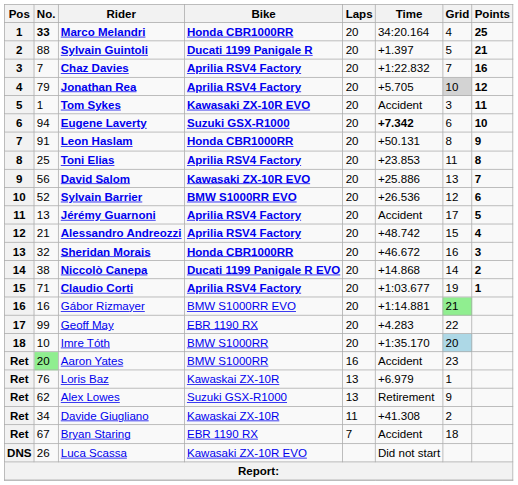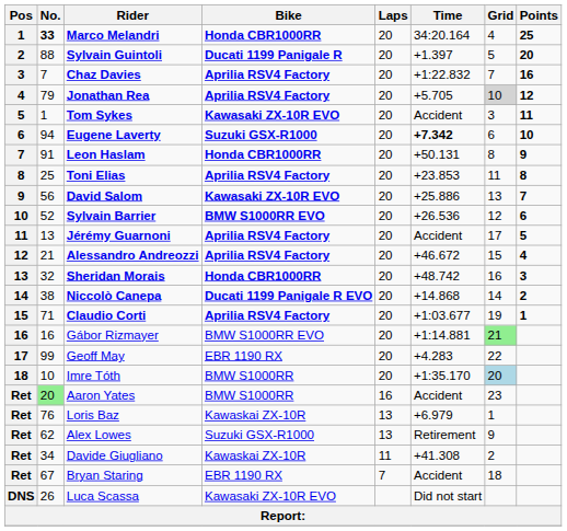 <table class="wikitable" style="font-size: 95%;">
 <tr>
 <th>Pos</th>
 <th>No.</th>
 <th>Rider</th>
 <th>Bike</th>
 <th>Laps</th>
 <th>Time</th>
 <th>Grid</th>
 <th>Points</th>
 </tr>
 <tr>
 <th>1</th>
 <td><strong>33</strong></td>
 <td> <strong><a href='#'>Marco Melandri</a></strong></td>
 <td><strong><a href='#'>Honda CBR1000RR</a></strong></td>
 <td>20</td>
 <td>34:20.164</td>
 <td>4</td>
 <td><strong>25</strong></td>
 </tr>
 <tr>
 <th>2</th>
 <td>88</td>
 <td> <strong><a href='#'>Sylvain Guintoli</a></strong></td>
 <td><strong><a href='#'>Ducati 1199 Panigale R</a></strong></td>
 <td>20</td>
 <td>+1.397</td>
 <td>5</td>
-<td><strong>21</strong></td>
+<td><strong>20</strong></td>
 </tr>
 <tr>
 <th>3</th>
 <td>7</td>
 <td> <strong><a href='#'>Chaz Davies</a></strong></td>
 <td><strong><a href='#'>Aprilia RSV4 Factory</a></strong></td>
 <td>20</td>
 <td>+1:22.832</td>
 <td>7</td>
 <td><strong>16</strong></td>
 </tr>
 <tr>
 <th>4</th>
 <td>79</td>
 <td> <strong><a href='#'>Jonathan Rea</a></strong></td>
 <td><strong><a href='#'>Aprilia RSV4 Factory</a></strong></td>
 <td>20</td>
 <td>+5.705</td>
 <td style="background: lightgrey;">10</td>
 <td><strong>12</strong></td>
 </tr>
 <tr>
 <th>5</th>
 <td>1</td>
 <td> <strong><a href='#'>Tom Sykes</a></strong></td>
 <td><strong><a href='#'>Kawasaki ZX-10R EVO</a></strong></td>
 <td>20</td>
 <td>Accident</td>
 <td>3</td>
 <td><strong>11</strong></td>
 </tr>
 <tr>
 <th>6</th>
 <td>94</td>
 <td> <strong><a href='#'>Eugene Laverty</a></strong></td>
 <td><strong><a href='#'>Suzuki GSX-R1000</a></strong></td>
 <td>20</td>
 <td><strong>+7.342</strong></td>
 <td>6</td>
 <td><strong>10</strong></td>
 </tr>
 <tr>
 <th>7</th>
 <td>91</td>
 <td> <strong><a href='#'>Leon Haslam</a></strong></td>
 <td><strong><a href='#'>Honda CBR1000RR</a></strong></td>
 <td>20</td>
 <td>+50.131</td>
 <td>8</td>
 <td><strong>9</strong></td>
 </tr>
 <tr>
 <th>8</th>
 <td>25</td>
 <td> <strong><a href='#'>Toni Elias</a></strong></td>
 <td><strong><a href='#'>Aprilia RSV4 Factory</a></strong></td>
 <td>20</td>
 <td>+23.853</td>
 <td>11</td>
 <td><strong>8</strong></td>
 </tr>
 <tr>
 <th>9</th>
 <td>56</td>
 <td> <strong><a href='#'>David Salom</a></strong></td>
 <td><strong><a href='#'>Kawasaki ZX-10R EVO</a></strong></td>
 <td>20</td>
 <td>+25.886</td>
 <td>13</td>
 <td><strong>7</strong></td>
 </tr>
 <tr>
 <th>10</th>
 <td>52</td>
 <td> <strong><a href='#'>Sylvain Barrier</a></strong></td>
 <td><strong><a href='#'>BMW S1000RR EVO</a></strong></td>
 <td>20</td>
 <td>+26.536</td>
 <td>12</td>
 <td><strong>6</strong></td>
 </tr>
 <tr>
 <th>11</th>
 <td>13</td>
 <td> <strong><a href='#'>Jérémy Guarnoni</a></strong></td>
 <td><strong><a href='#'>Aprilia RSV4 Factory</a></strong></td>
 <td>20</td>
 <td>Accident</td>
 <td>17</td>
 <td><strong>5</strong></td>
 </tr>
 <tr>
 <th>12</th>
 <td>21</td>
 <td> <strong><a href='#'>Alessandro Andreozzi</a></strong></td>
 <td><strong><a href='#'>Aprilia RSV4 Factory</a></strong></td>
 <td>20</td>
-<td>+48.742</td>
+<td>+46.672</td>
 <td>15</td>
 <td><strong>4</strong></td>
 </tr>
 <tr>
 <th>13</th>
 <td>32</td>
 <td> <strong><a href='#'>Sheridan Morais</a></strong></td>
 <td><strong><a href='#'>Honda CBR1000RR</a></strong></td>
 <td>20</td>
-<td>+46.672</td>
+<td>+48.742</td>
 <td>16</td>
 <td><strong>3</strong></td>
 </tr>
 <tr>
 <th>14</th>
 <td>38</td>
 <td> <strong><a href='#'>Niccolò Canepa</a></strong></td>
 <td><strong><a href='#'>Ducati 1199 Panigale R EVO</a></strong></td>
 <td>20</td>
 <td>+14.868</td>
 <td>14</td>
 <td><strong>2</strong></td>
 </tr>
 <tr>
 <th>15</th>
 <td>71</td>
 <td> <strong><a href='#'>Claudio Corti</a></strong></td>
 <td><strong><a href='#'>Aprilia RSV4 Factory</a></strong></td>
 <td>20</td>
 <td>+1:03.677</td>
 <td>19</td>
 <td><strong>1</strong></td>
 </tr>
 <tr>
 <th>16</th>
 <td>16</td>
 <td> <a href='#'>Gábor Rizmayer</a></td>
 <td><a href='#'>BMW S1000RR EVO</a></td>
 <td>20</td>
 <td>+1:14.881</td>
 <td style="background: lightgreen;">21</td>
 <td></td>
 </tr>
 <tr>
 <th>17</th>
 <td>99</td>
 <td> <a href='#'>Geoff May</a></td>
 <td><a href='#'>EBR 1190 RX</a></td>
 <td>20</td>
 <td>+4.283</td>
 <td>22</td>
 <td></td>
 </tr>
 <tr>
 <th>18</th>
 <td>10</td>
 <td> <a href='#'>Imre Tóth</a></td>
 <td><a href='#'>BMW S1000RR</a></td>
 <td>20</td>
 <td>+1:35.170</td>
 <td style="background: lightblue;">20</td>
 <td></td>
 </tr>
 <tr>
 <th>Ret</th>
 <td style="background: lightgreen;">20</td>
 <td> <a href='#'>Aaron Yates</a></td>
 <td><a href='#'>BMW S1000RR</a></td>
 <td>16</td>
 <td>Accident</td>
 <td>23</td>
 <td></td>
 </tr>
 <tr>
 <th>Ret</th>
 <td>76</td>
 <td> <a href='#'>Loris Baz</a></td>
 <td><a href='#'>Kawaskai ZX-10R</a></td>
 <td>13</td>
 <td>+6.979</td>
 <td>1</td>
 <td></td>
 </tr>
 <tr>
 <th>Ret</th>
 <td>62</td>
 <td> <a href='#'>Alex Lowes</a></td>
 <td><a href='#'>Suzuki GSX-R1000</a></td>
 <td>13</td>
 <td>Retirement</td>
 <td>9</td>
 <td></td>
 </tr>
 <tr>
 <th>Ret</th>
 <td>34</td>
 <td> <a href='#'>Davide Giugliano</a></td>
 <td><a href='#'>Kawaskai ZX-10R</a></td>
 <td>11</td>
 <td>+41.308</td>
 <td>2</td>
 <td></td>
 </tr>
 <tr>
 <th>Ret</th>
 <td>67</td>
 <td> <a href='#'>Bryan Staring</a></td>
 <td><a href='#'>EBR 1190 RX</a></td>
 <td>7</td>
 <td>Accident</td>
 <td>18</td>
 <td></td>
 </tr>
 <tr>
 <th>DNS</th>
 <td>26</td>
 <td> <a href='#'>Luca Scassa</a></td>
 <td><a href='#'>Kawasaki ZX-10R EVO</a></td>
 <td></td>
 <td>Did not start</td>
 <td></td>
 <td></td>
 </tr>
 <tr>
 <th colspan=8>Report:</th>
 </tr>
 <tr>
 </tr>
 </table>
